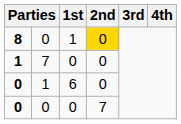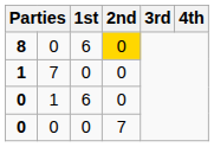 <table class="wikitable" style="text-align:center;">
 <tr>
 <th colspan=2 style="text-align:left;">Parties</th>
 <th>1st</th>
 <th>2nd</th>
 <th>3rd</th>
 <th>4th</th>
 </tr>
 <tr>
 <td><strong>8</strong></td>
 <td>0</td>
-<td>1</td>
+<td>6</td>
 <td style="background: gold;">0</td>
 </tr>
 <tr>
 <td><strong>1</strong></td>
 <td>7</td>
 <td>0</td>
 <td>0</td>
 </tr>
 <tr>
 <td><strong>0</strong></td>
 <td>1</td>
 <td>6</td>
 <td>0</td>
 </tr>
 <tr>
 <td><strong>0</strong></td>
 <td>0</td>
 <td>0</td>
 <td>7</td>
 </tr>
 </table>
